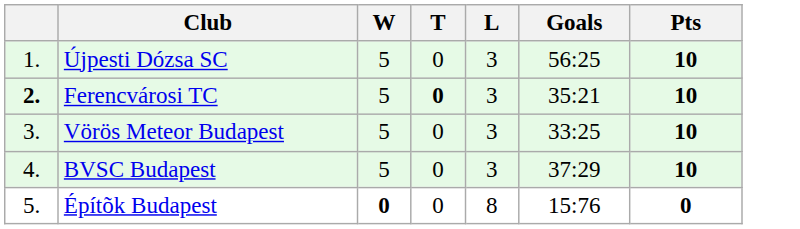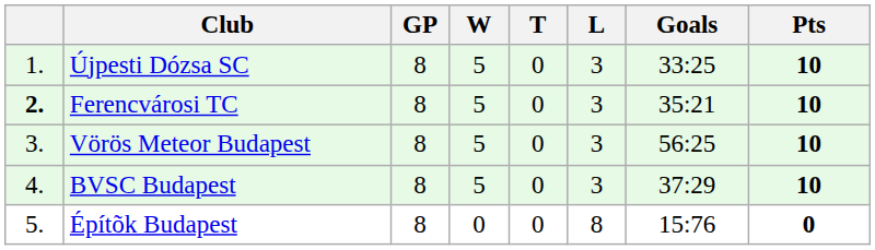 <table class="wikitable">
 <tr>
 <th width="30"></th>
 <th width="200">Club</th>
+<th width="30">GP</th>
 <th width="30">W</th>
 <th width="30">T</th>
 <th width="30">L</th>
 <th width="70">Goals</th>
 <th width="70">Pts</th>
 </tr>
 <tr bgcolor="#e6fae6" align="center">
 <td>1.</td>
 <td align="left"><a href='#'>Újpesti Dózsa SC</a></td>
+<td>8</td>
+<td>5</td>
+<td>0</td>
+<td>3</td>
+<td>33:25</td>
+<td><strong>10</strong></td>
+</tr>
+<tr bgcolor="#e6fae6" align="center">
+<td><strong>2.</strong></td>
+<td align="left"><a href='#'>Ferencvárosi TC</a></td>
+<td>8</td>
+<td>5</td>
+<td>0</td>
+<td>3</td>
+<td>35:21</td>
+<td><strong>10</strong></td>
+</tr>
+<tr bgcolor="#e6fae6" align="center">
+<td>3.</td>
+<td align="left"><a href='#'>Vörös Meteor Budapest</a></td>
+<td>8</td>
 <td>5</td>
 <td>0</td>
 <td>3</td>
 <td>56:25</td>
 <td><strong>10</strong></td>
 </tr>
 <tr bgcolor="#e6fae6" align="center">
-<td><strong>2.</strong></td>
-<td align="left"><a href='#'>Ferencvárosi TC</a></td>
-<td>5</td>
-<td><strong>0</strong></td>
-<td>3</td>
-<td>35:21</td>
-<td><strong>10</strong></td>
-</tr>
-<tr bgcolor="#e6fae6" align="center">
-<td>3.</td>
-<td align="left"><a href='#'>Vörös Meteor Budapest</a></td>
-<td>5</td>
-<td>0</td>
-<td>3</td>
-<td>33:25</td>
-<td><strong>10</strong></td>
-</tr>
-<tr bgcolor="#e6fae6" align="center">
 <td>4.</td>
 <td align="left"><a href='#'>BVSC Budapest</a></td>
+<td>8</td>
 <td>5</td>
 <td>0</td>
 <td>3</td>
 <td>37:29</td>
 <td><strong>10</strong></td>
 </tr>
 <tr bgcolor="#FFFFFF" align="center">
 <td>5.</td>
 <td align="left"><a href='#'>Építõk Budapest</a></td>
-<td><strong>0</strong></td>
+<td>8</td>
+<td>0</td>
 <td>0</td>
 <td>8</td>
 <td>15:76</td>
 <td><strong>0</strong></td>
 </tr>
 </table>
